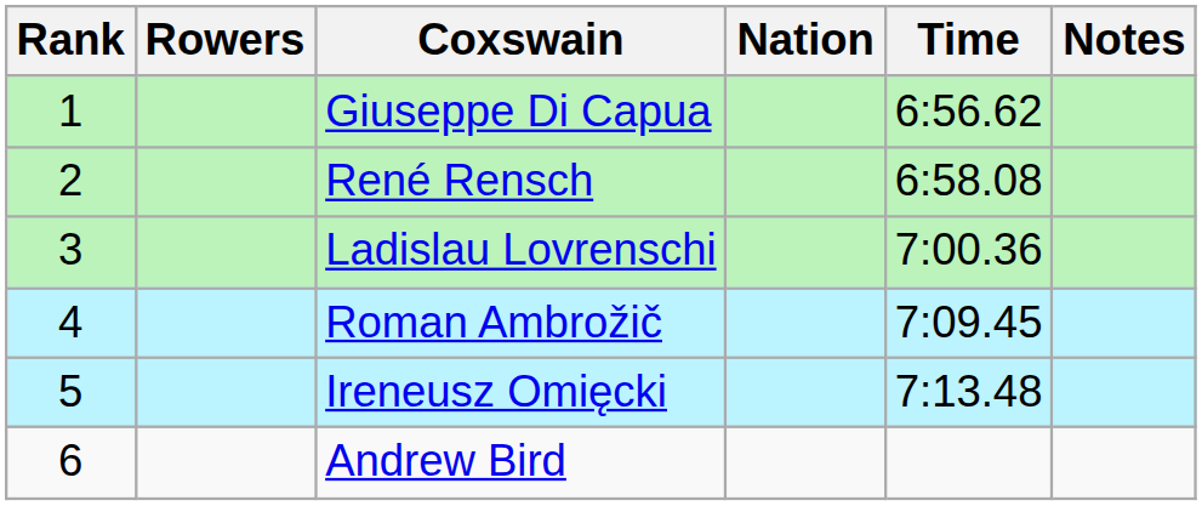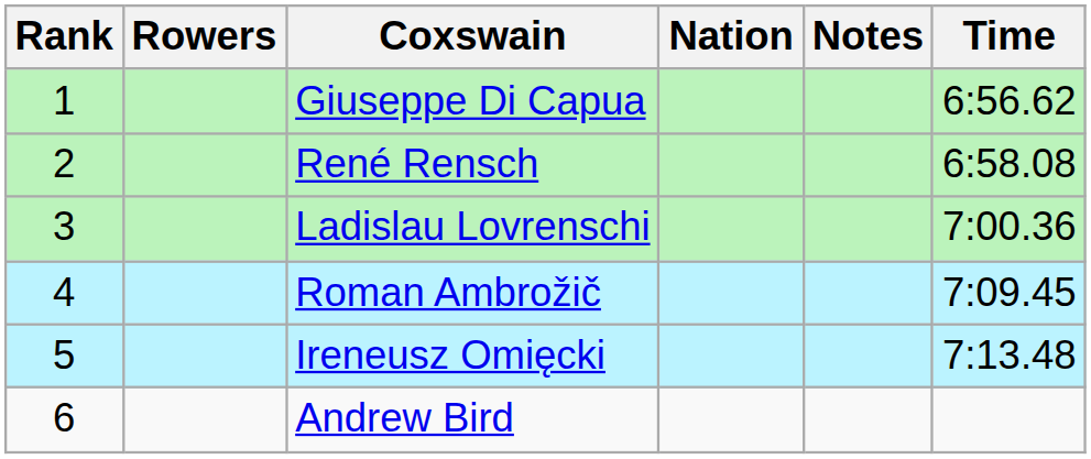 <table class="wikitable sortable" style="text-align:center">
 <tr>
 <th>Rank</th>
 <th>Rowers</th>
 <th>Coxswain</th>
 <th>Nation</th>
+<th>Notes</th>
 <th>Time</th>
-<th>Notes</th>
 </tr>
 <tr bgcolor=bbf3bb>
 <td>1</td>
 <td align=left data-sort-value="Abbagnale, Carmine"></td>
 <td align=left data-sort-value="Di Capua, Giuseppe"><a href='#'>Giuseppe Di Capua</a></td>
 <td align=left></td>
+<td></td>
 <td>6:56.62</td>
-<td></td>
 </tr>
 <tr bgcolor=bbf3bb>
 <td>2</td>
 <td align=left data-sort-value="Kirchhoff, Detlef"></td>
 <td align=left data-sort-value="Rensch, René"><a href='#'>René Rensch</a></td>
 <td align=left></td>
+<td></td>
 <td>6:58.08</td>
-<td></td>
 </tr>
 <tr bgcolor=bbf3bb>
 <td>3</td>
 <td align=left data-sort-value="Popescu, Dimitrie"></td>
 <td align=left data-sort-value="Lovrenschi, Ladislau"><a href='#'>Ladislau Lovrenschi</a></td>
 <td align=left></td>
+<td></td>
 <td>7:00.36</td>
-<td></td>
 </tr>
 <tr bgcolor=bbf3ff>
 <td>4</td>
 <td align=left data-sort-value="Janša, Milan"></td>
 <td align=left data-sort-value="Ambrožič, Roman"><a href='#'>Roman Ambrožič</a></td>
 <td align=left></td>
+<td></td>
 <td>7:09.45</td>
-<td></td>
 </tr>
 <tr bgcolor=bbf3ff>
 <td>5</td>
 <td align=left data-sort-value="Jankowski, Wojciech"></td>
 <td align=left data-sort-value="Omięcki, Ireneusz"><a href='#'>Ireneusz Omięcki</a></td>
 <td align=left></td>
+<td></td>
 <td>7:13.48</td>
-<td></td>
 </tr>
 <tr>
 <td>6</td>
 <td align=left data-sort-value="Johnston, Greg"></td>
 <td align=left data-sort-value="Bird, Andrew"><a href='#'>Andrew Bird</a></td>
 <td align=left></td>
 <td></td>
 <td></td>
 </tr>
 </table>
